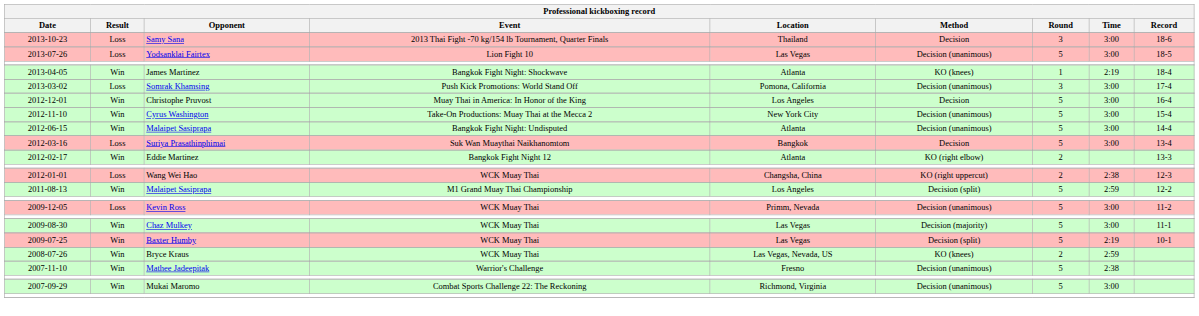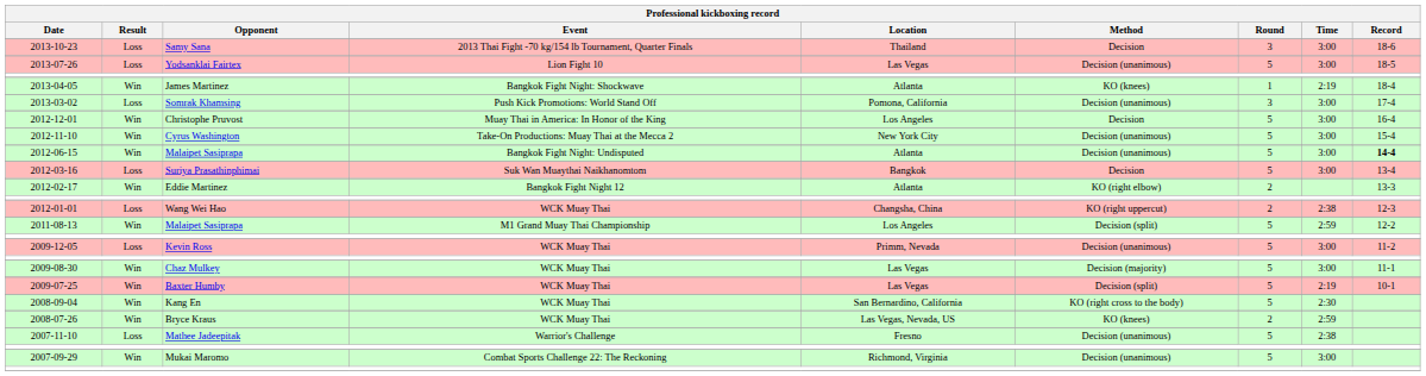 <table class="wikitable collapsible" width=100% style="font-size:88%; text-align:center;">
 <tr>
 <th colspan=9>Professional kickboxing record</th>
 </tr>
 <tr valign="top">
 <th>Date</th>
 <th>Result</th>
 <th>Opponent</th>
 <th>Event</th>
 <th>Location</th>
 <th>Method</th>
 <th>Round</th>
 <th>Time</th>
 <th>Record</th>
 </tr>
 <tr>
 </tr>
 <tr bgcolor="#FFBBBB">
 <td>2013-10-23</td>
 <td>Loss</td>
 <td align=left><a href='#'>Samy Sana</a></td>
 <td>2013 Thai Fight -70 kg/154 lb Tournament, Quarter Finals</td>
 <td>Thailand</td>
 <td>Decision</td>
 <td>3</td>
 <td>3:00</td>
 <td>18-6</td>
 </tr>
 <tr>
 </tr>
 <tr bgcolor="#FFBBBB">
 <td>2013-07-26</td>
 <td>Loss</td>
 <td align=left><a href='#'>Yodsanklai Fairtex</a></td>
 <td>Lion Fight 10</td>
 <td>Las Vegas</td>
 <td>Decision (unanimous)</td>
 <td>5</td>
 <td>3:00</td>
 <td>18-5</td>
 </tr>
 <tr>
 <th style="background:white" colspan=9></th>
 </tr>
 <tr>
 </tr>
 <tr bgcolor="#CCFFCC">
 <td>2013-04-05</td>
 <td>Win</td>
 <td align=left>James Martinez</td>
 <td>Bangkok Fight Night: Shockwave</td>
 <td>Atlanta</td>
 <td>KO (knees)</td>
 <td>1</td>
 <td>2:19</td>
 <td>18-4</td>
 </tr>
 <tr>
 </tr>
 <tr bgcolor="#CCFFCC">
 <td>2013-03-02</td>
 <td>Loss</td>
 <td align=left><a href='#'>Somrak Khamsing</a></td>
 <td>Push Kick Promotions: World Stand Off</td>
 <td>Pomona, California</td>
 <td>Decision (unanimous)</td>
 <td>3</td>
 <td>3:00</td>
 <td>17-4</td>
 </tr>
 <tr>
 </tr>
 <tr bgcolor="#CCFFCC">
 <td>2012-12-01</td>
 <td>Win</td>
 <td align=left>Christophe Pruvost</td>
 <td>Muay Thai in America: In Honor of the King</td>
 <td>Los Angeles</td>
 <td>Decision</td>
 <td>5</td>
 <td>3:00</td>
 <td>16-4</td>
 </tr>
 <tr>
 </tr>
 <tr bgcolor="#CCFFCC">
 <td>2012-11-10</td>
 <td>Win</td>
 <td align=left><a href='#'>Cyrus Washington</a></td>
 <td>Take-On Productions: Muay Thai at the Mecca 2</td>
 <td>New York City</td>
 <td>Decision (unanimous)</td>
 <td>5</td>
 <td>3:00</td>
 <td>15-4</td>
 </tr>
 <tr>
 </tr>
 <tr bgcolor="#CCFFCC">
 <td>2012-06-15</td>
 <td>Win</td>
 <td align=left><a href='#'>Malaipet Sasiprapa</a></td>
 <td>Bangkok Fight Night: Undisputed</td>
 <td>Atlanta</td>
 <td>Decision (unanimous)</td>
 <td>5</td>
 <td>3:00</td>
-<td>14-4</td>
+<td><strong>14-4</strong></td>
 </tr>
 <tr>
 </tr>
 <tr bgcolor="#FFBBBB">
 <td>2012-03-16</td>
 <td>Loss</td>
 <td align=left><a href='#'>Suriya Prasathinphimai</a></td>
 <td>Suk Wan Muaythai Naikhanomtom</td>
 <td>Bangkok</td>
 <td>Decision</td>
 <td>5</td>
 <td>3:00</td>
 <td>13-4</td>
 </tr>
 <tr>
 </tr>
 <tr bgcolor="#CCFFCC">
 <td>2012-02-17</td>
 <td>Win</td>
 <td align=left>Eddie Martinez</td>
 <td>Bangkok Fight Night 12</td>
 <td>Atlanta</td>
 <td>KO (right elbow)</td>
 <td>2</td>
 <td></td>
 <td>13-3</td>
 </tr>
 <tr>
 <th style="background:white" colspan=9></th>
 </tr>
 <tr>
 </tr>
 <tr bgcolor="#FFBBBB">
 <td>2012-01-01</td>
 <td>Loss</td>
 <td align=left>Wang Wei Hao</td>
 <td>WCK Muay Thai</td>
 <td>Changsha, China</td>
 <td>KO (right uppercut)</td>
 <td>2</td>
 <td>2:38</td>
 <td>12-3</td>
 </tr>
 <tr>
 </tr>
 <tr bgcolor="#CCFFCC">
 <td>2011-08-13</td>
 <td>Win</td>
 <td align=left><a href='#'>Malaipet Sasiprapa</a></td>
 <td>M1 Grand Muay Thai Championship</td>
 <td>Los Angeles</td>
 <td>Decision (split)</td>
 <td>5</td>
 <td>2:59</td>
 <td>12-2</td>
 </tr>
 <tr>
 <th style="background:white" colspan=9></th>
 </tr>
 <tr>
 </tr>
 <tr bgcolor="#FFBBBB">
 <td>2009-12-05</td>
 <td>Loss</td>
 <td align=left><a href='#'>Kevin Ross</a></td>
 <td>WCK Muay Thai</td>
 <td>Primm, Nevada</td>
 <td>Decision (unanimous)</td>
 <td>5</td>
 <td>3:00</td>
 <td>11-2</td>
 </tr>
 <tr>
 <th style="background:white" colspan=9></th>
 </tr>
 <tr>
 </tr>
 <tr bgcolor="#CCFFCC">
 <td>2009-08-30</td>
 <td>Win</td>
 <td align=left><a href='#'>Chaz Mulkey</a></td>
 <td>WCK Muay Thai</td>
 <td>Las Vegas</td>
 <td>Decision (majority)</td>
 <td>5</td>
 <td>3:00</td>
 <td>11-1</td>
 </tr>
 <tr>
 </tr>
 <tr bgcolor="#FFBBBB">
 <td>2009-07-25</td>
 <td>Win</td>
 <td align=left><a href='#'>Baxter Humby</a></td>
 <td>WCK Muay Thai</td>
 <td>Las Vegas</td>
 <td>Decision (split)</td>
 <td>5</td>
 <td>2:19</td>
 <td>10-1</td>
 </tr>
 <tr>
 </tr>
+<tr bgcolor="#CCFFCC">
+<td>2008-09-04</td>
+<td>Win</td>
+<td align=left>Kang En</td>
+<td>WCK Muay Thai</td>
+<td>San Bernardino, California</td>
+<td>KO (right cross to the body)</td>
+<td>5</td>
+<td>2:30</td>
+<td></td>
+</tr>
 <tr>
 </tr>
 <tr bgcolor="#CCFFCC">
 <td>2008-07-26</td>
 <td>Win</td>
 <td align=left>Bryce Kraus</td>
 <td>WCK Muay Thai</td>
 <td>Las Vegas, Nevada, US</td>
 <td>KO (knees)</td>
 <td>2</td>
 <td>2:59</td>
 <td></td>
 </tr>
 <tr>
 </tr>
 <tr bgcolor="#CCFFCC">
 <td>2007-11-10</td>
-<td>Win</td>
+<td>Loss</td>
 <td align=left><a href='#'>Mathee Jadeepitak</a></td>
 <td>Warrior's Challenge</td>
 <td>Fresno</td>
 <td>Decision (unanimous)</td>
 <td>5</td>
 <td>2:38</td>
 <td></td>
 </tr>
 <tr>
 <th style="background:white" colspan=9></th>
 </tr>
 <tr>
 </tr>
 <tr bgcolor="#CCFFCC">
 <td>2007-09-29</td>
 <td>Win</td>
 <td align=left>Mukai Maromo</td>
 <td>Combat Sports Challenge 22: The Reckoning</td>
 <td>Richmond, Virginia</td>
 <td>Decision (unanimous)</td>
 <td>5</td>
 <td>3:00</td>
 <td></td>
 </tr>
 <tr>
 <th style="background:white" colspan=9></th>
 </tr>
 <tr>
 </tr>
 </table>
